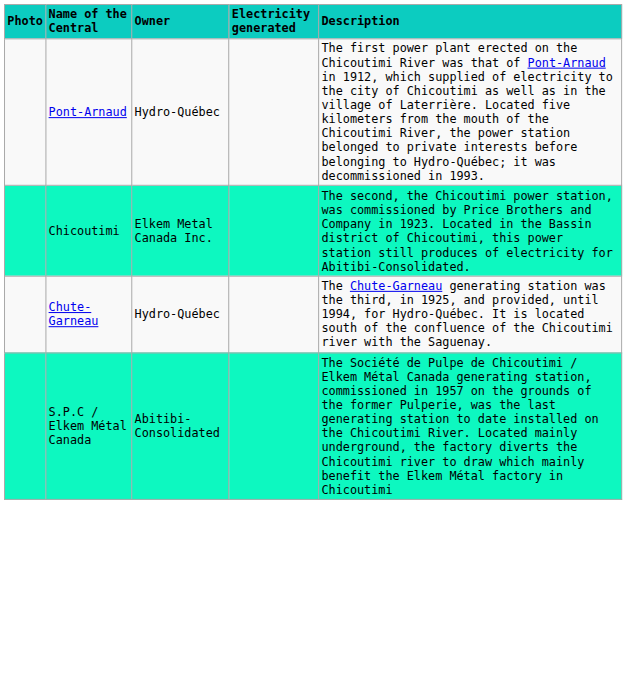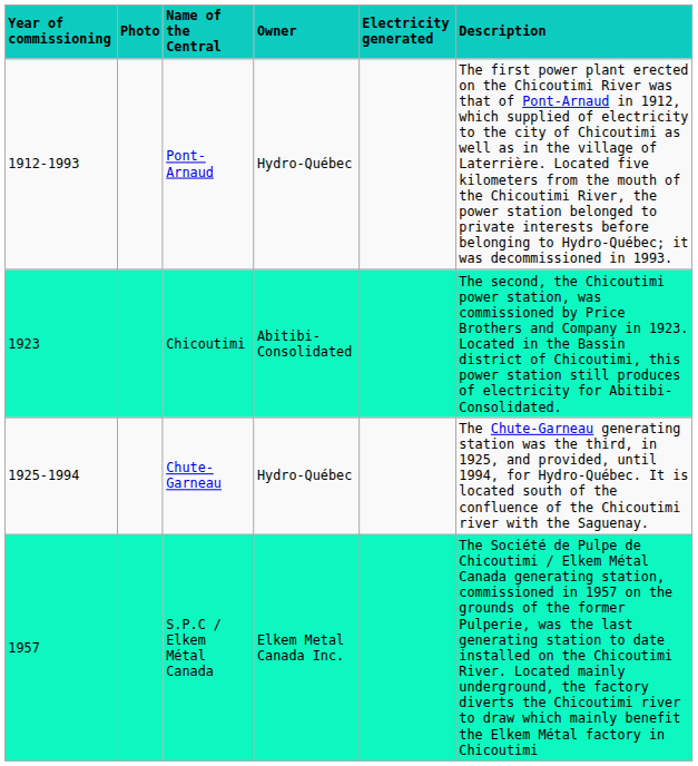 <table class = "sortable wikitable" style = "font-size: 90%">
 <tr Bgcolor = "# CCCCCC">
+<td><strong>Year of commissioning</strong></td>
 <td><strong>Photo</strong></td>
 <td><strong>Name of the Central</strong></td>
 <td><strong>Owner</strong></td>
 <td><strong>Electricity generated</strong></td>
 <td><strong>Description</strong></td>
 </tr>
 <tr>
+<td>1912-1993</td>
 <td></td>
 <td><a href='#'>Pont-Arnaud</a></td>
 <td>Hydro-Québec</td>
 <td></td>
 <td>The first power plant erected on the Chicoutimi River was that of <a href='#'>Pont-Arnaud</a> in 1912, which supplied  of electricity to the city of Chicoutimi as well as in the village of Laterrière. Located five kilometers from the mouth of the Chicoutimi River, the power station belonged to private interests before belonging to Hydro-Québec; it was decommissioned in 1993.</td>
 </tr>
 <tr Bgcolor = "# DCF8DC">
+<td>1923</td>
 <td></td>
 <td>Chicoutimi</td>
-<td>Elkem Metal Canada Inc.</td>
+<td>Abitibi-Consolidated</td>
 <td></td>
 <td>The second, the Chicoutimi power station, was commissioned by Price Brothers and Company in 1923. Located in the Bassin district of Chicoutimi, this power station still produces  of electricity for Abitibi-Consolidated.</td>
 </tr>
 <tr>
+<td>1925-1994</td>
 <td></td>
 <td><a href='#'>Chute-Garneau</a></td>
 <td>Hydro-Québec</td>
 <td></td>
 <td>The <a href='#'>Chute-Garneau</a> generating station was the third, in 1925, and provided, until 1994,  for Hydro-Québec. It is located  south of the confluence of the Chicoutimi river with the Saguenay.</td>
 </tr>
 <tr Bgcolor = "# DCF8DC">
+<td>1957</td>
 <td></td>
 <td>S.P.C / Elkem Métal Canada</td>
-<td>Abitibi-Consolidated</td>
+<td>Elkem Metal Canada Inc.</td>
 <td></td>
 <td>The Société de Pulpe de Chicoutimi / Elkem Métal Canada generating station, commissioned in 1957 on the grounds of the former Pulperie, was the last generating station to date installed on the Chicoutimi River. Located mainly underground, the factory diverts the Chicoutimi river to draw  which mainly benefit the Elkem Métal factory in Chicoutimi</td>
 </tr>
 </table>
